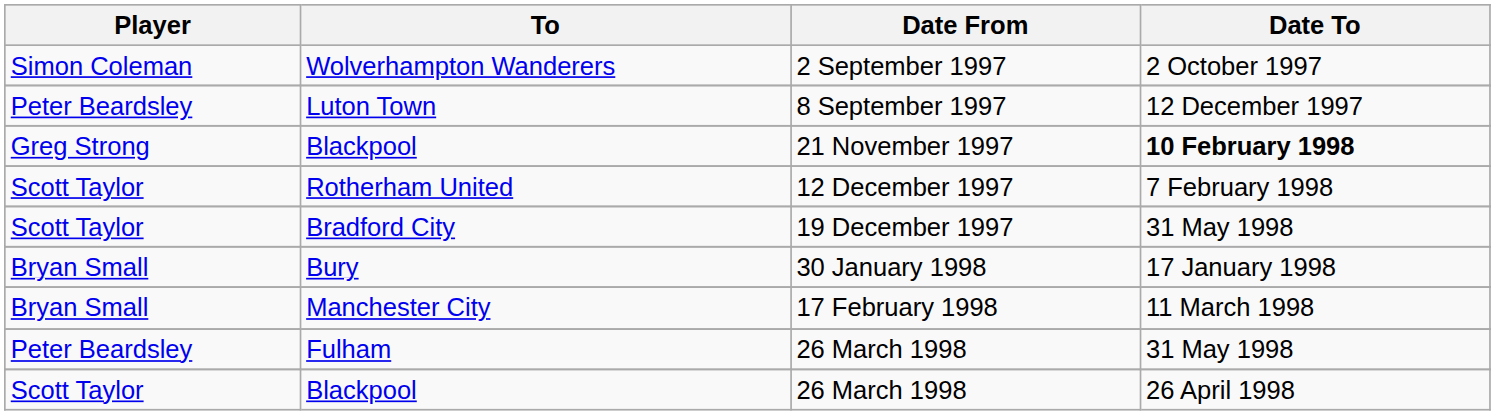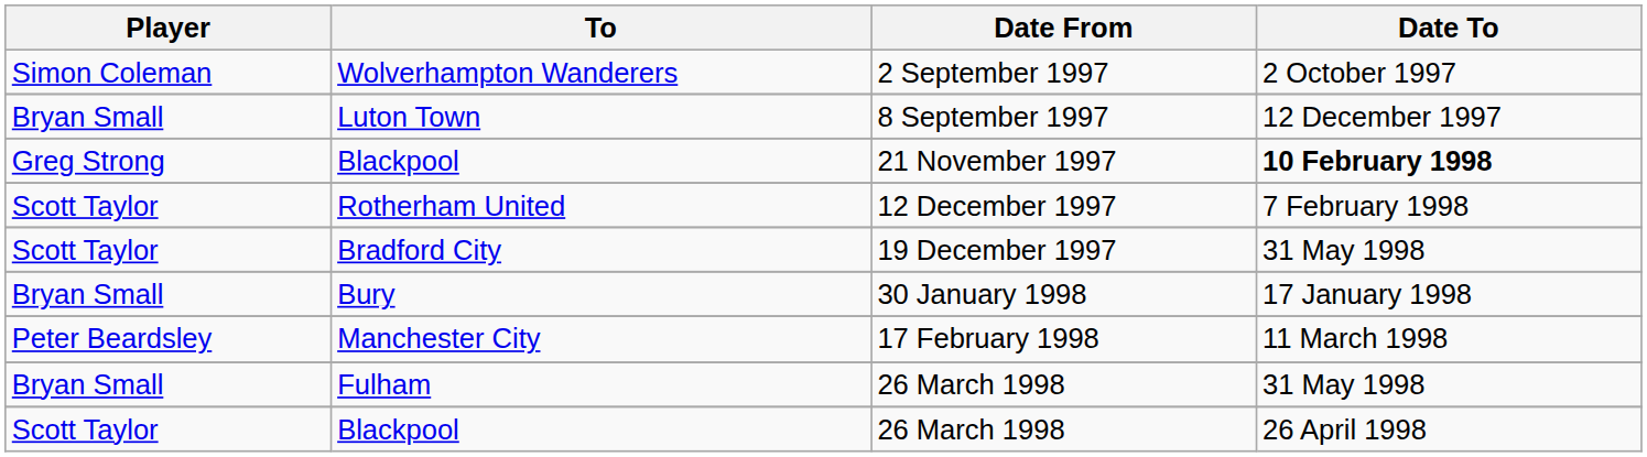 <table class="wikitable sortable" style="text-align:center; font-size:95%;width:70%; text-align:left">
 <tr>
 <th>Player</th>
 <th>To</th>
 <th>Date From</th>
 <th>Date To</th>
 </tr>
 <tr --->
 <td> <a href='#'>Simon Coleman</a></td>
 <td> <a href='#'>Wolverhampton Wanderers</a></td>
 <td>2 September 1997</td>
 <td>2 October 1997</td>
 </tr>
 <tr --->
 </tr>
 <tr --->
-<td> <a href='#'>Peter Beardsley</a></td>
+<td> <a href='#'>Bryan Small</a></td>
 <td> <a href='#'>Luton Town</a></td>
 <td>8 September 1997</td>
 <td>12 December 1997</td>
 </tr>
 <tr --->
 </tr>
 <tr --->
 <td> <a href='#'>Greg Strong</a></td>
 <td> <a href='#'>Blackpool</a></td>
 <td>21 November 1997</td>
 <td><strong>10 February 1998</strong></td>
 </tr>
 <tr --->
 </tr>
 <tr --->
 <td> <a href='#'>Scott Taylor</a></td>
 <td> <a href='#'>Rotherham United</a></td>
 <td>12 December 1997</td>
 <td>7 February 1998</td>
 </tr>
 <tr --->
 </tr>
 <tr --->
 <td> <a href='#'>Scott Taylor</a></td>
 <td> <a href='#'>Bradford City</a></td>
 <td>19 December 1997</td>
 <td>31 May 1998</td>
 </tr>
 <tr --->
 </tr>
 <tr --->
 <td> <a href='#'>Bryan Small</a></td>
 <td> <a href='#'>Bury</a></td>
 <td>30 January 1998</td>
 <td>17 January 1998</td>
 </tr>
 <tr --->
 </tr>
 <tr --->
-<td> <a href='#'>Bryan Small</a></td>
+<td> <a href='#'>Peter Beardsley</a></td>
 <td> <a href='#'>Manchester City</a></td>
 <td>17 February 1998</td>
 <td>11 March 1998</td>
 </tr>
 <tr --->
 </tr>
 <tr --->
-<td> <a href='#'>Peter Beardsley</a></td>
+<td> <a href='#'>Bryan Small</a></td>
 <td> <a href='#'>Fulham</a></td>
 <td>26 March 1998</td>
 <td>31 May 1998</td>
 </tr>
 <tr --->
 </tr>
 <tr --->
 <td> <a href='#'>Scott Taylor</a></td>
 <td> <a href='#'>Blackpool</a></td>
 <td>26 March 1998</td>
 <td>26 April 1998</td>
 </tr>
 </table>
